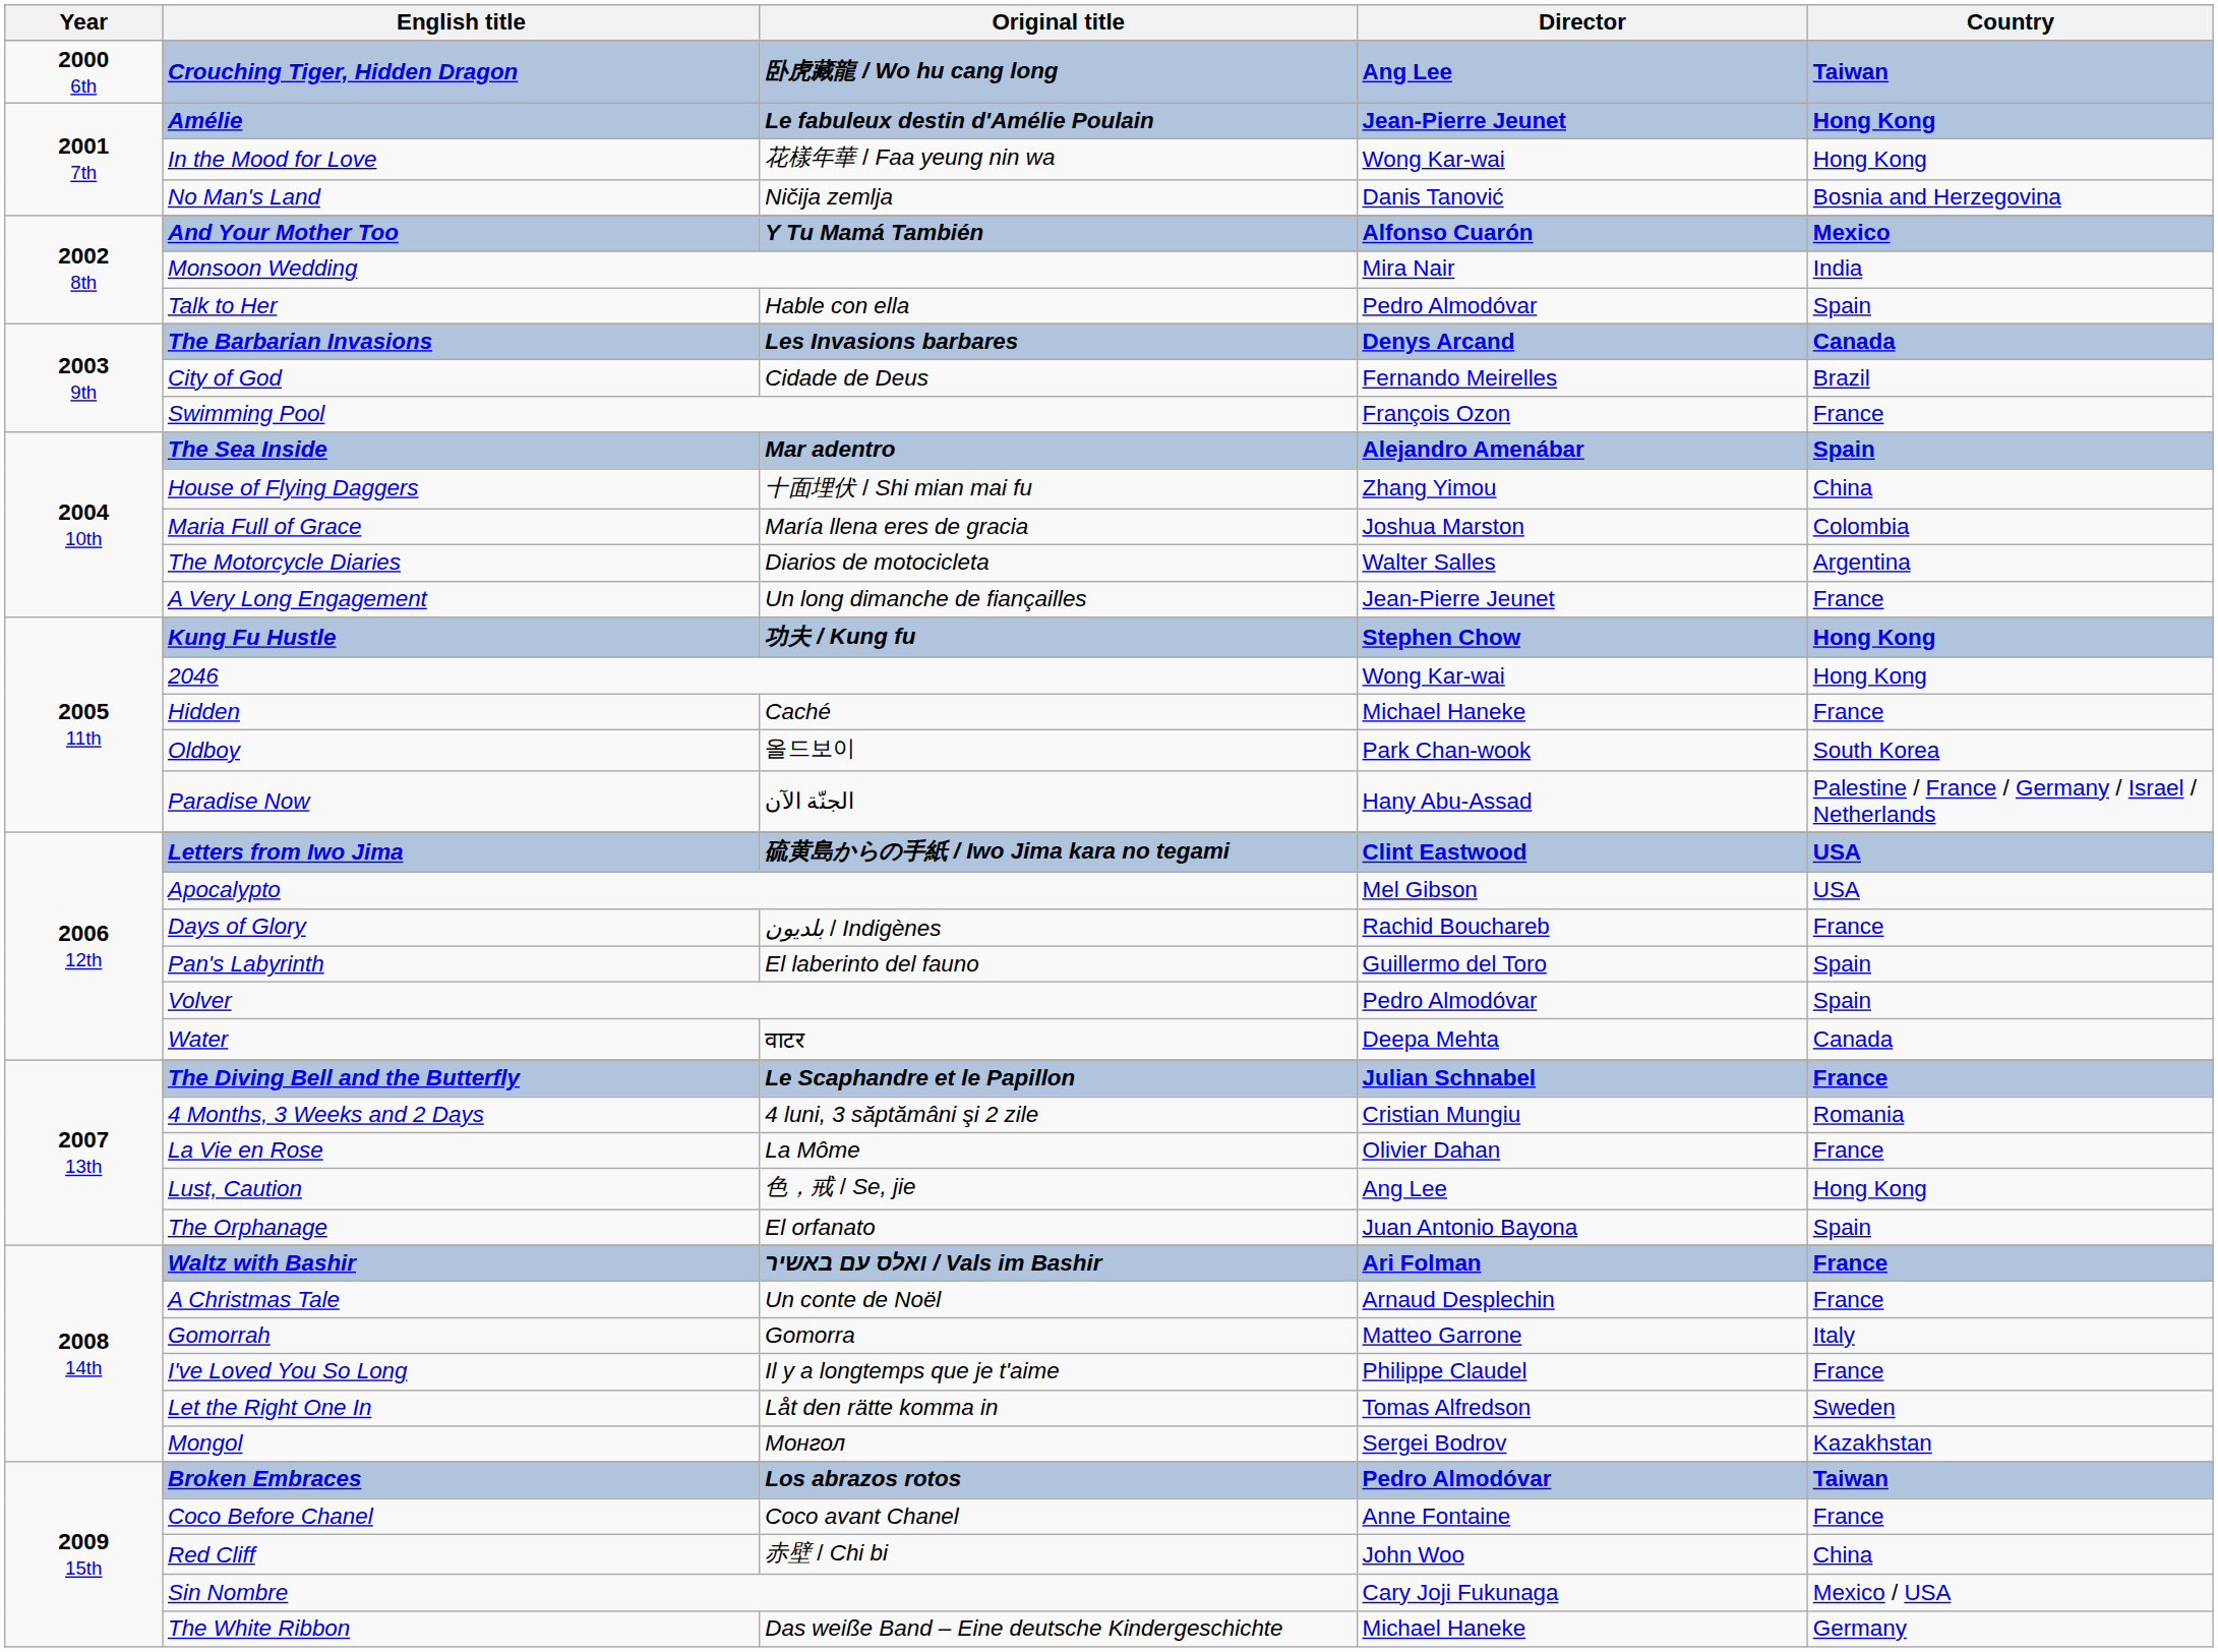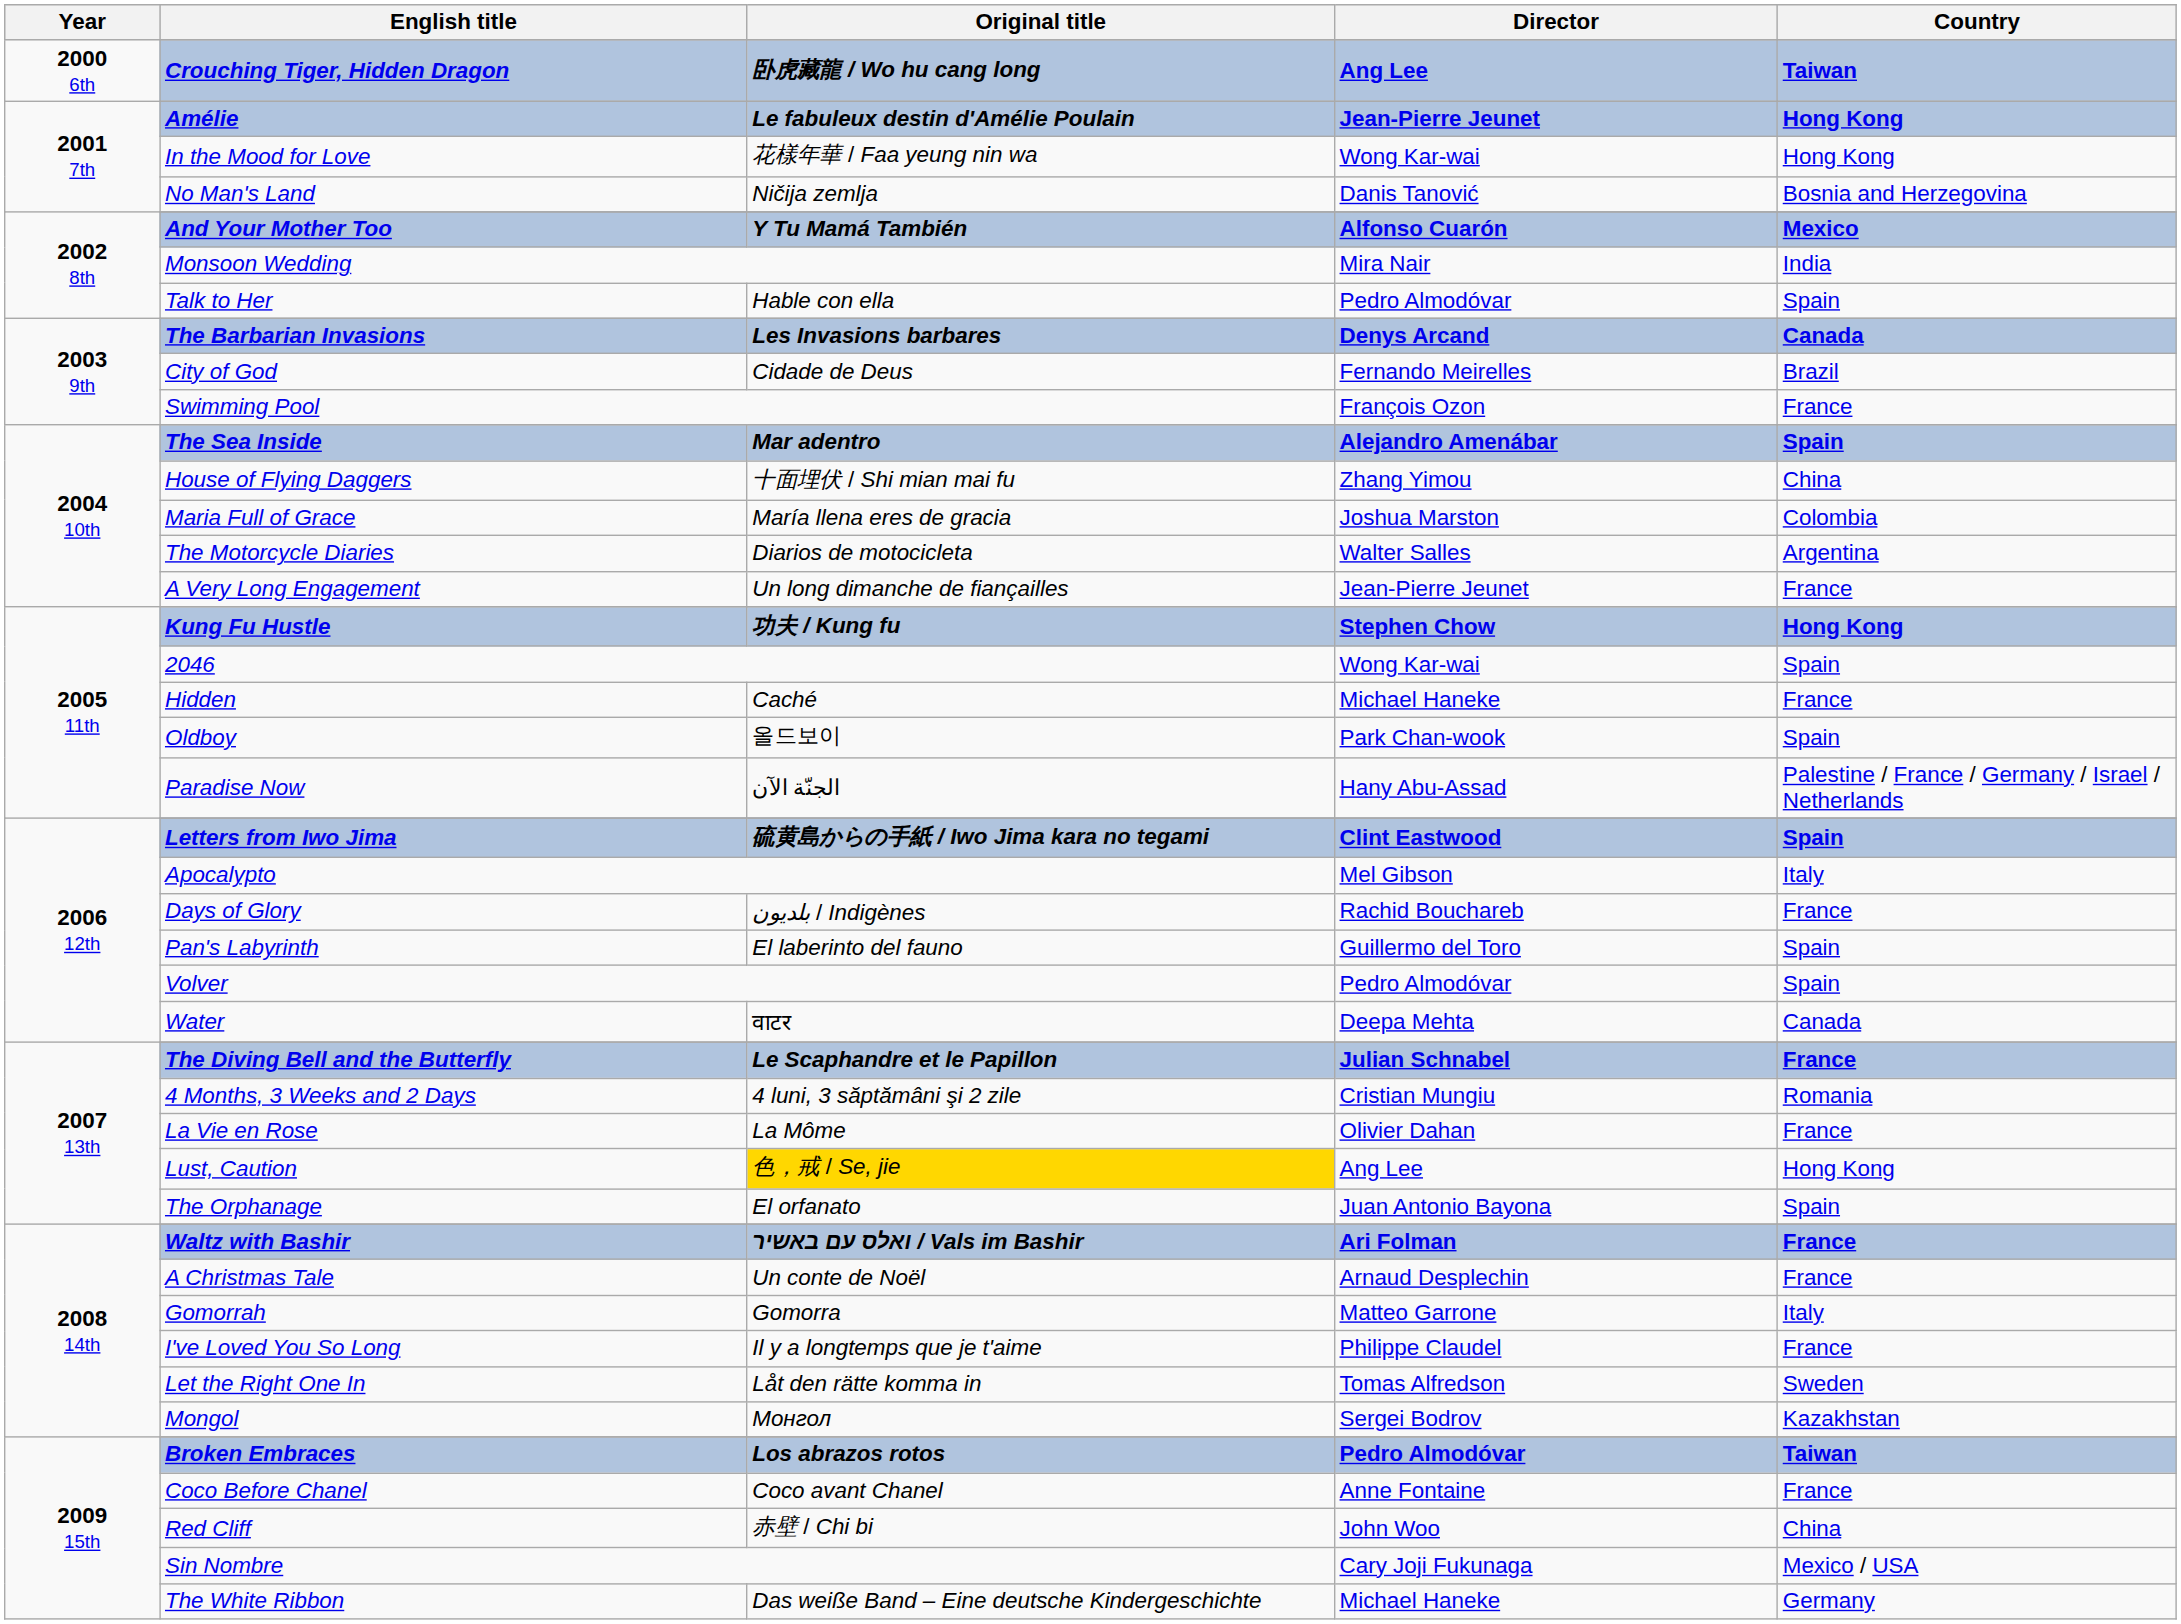 <table class="wikitable" style="width:98%;">
 <tr style="background:#bebebe;">
 <th style="width:7%;">Year</th>
 <th style="width:26.5%;">English title</th>
 <th style="width:26.5%;">Original title</th>
 <th style="width:20%;">Director</th>
 <th style="width:18%;">Country</th>
 </tr>
 <tr>
 <td rowspan=2 style="text-align:center"><strong>2000</strong><br><small><a href='#'>6th</a></small></td>
 </tr>
 <tr style="background:#B0C4DE;">
 <td><strong><em><a href='#'>Crouching Tiger, Hidden Dragon</a></em></strong></td>
 <td><strong><em>卧虎藏龍<em> / </em>Wo hu cang long</em></strong></td>
 <td><strong><a href='#'>Ang Lee</a></strong></td>
 <td><strong><a href='#'>Taiwan</a></strong></td>
 </tr>
 <tr>
 <td rowspan=4 style="text-align:center"><strong>2001</strong><br><small><a href='#'>7th</a></small></td>
 </tr>
 <tr style="background:#B0C4DE;">
 <td><strong><em><a href='#'>Amélie</a></em></strong></td>
 <td><strong><em>Le fabuleux destin d'Amélie Poulain</em></strong></td>
 <td><strong><a href='#'>Jean-Pierre Jeunet</a></strong></td>
 <td><strong><a href='#'>Hong Kong</a></strong></td>
 </tr>
 <tr>
 <td><em><a href='#'>In the Mood for Love</a></em></td>
 <td><em>花樣年華</em> / <em>Faa yeung nin wa</em></td>
 <td><a href='#'>Wong Kar-wai</a></td>
 <td><a href='#'>Hong Kong</a></td>
 </tr>
 <tr>
 <td><em><a href='#'>No Man's Land</a></em></td>
 <td><em>Ničija zemlja</em></td>
 <td><a href='#'>Danis Tanović</a></td>
 <td><a href='#'>Bosnia and Herzegovina</a></td>
 </tr>
 <tr>
 <td rowspan=4 style="text-align:center"><strong>2002</strong><br><small><a href='#'>8th</a></small></td>
 </tr>
 <tr style="background:#B0C4DE;">
 <td><strong><em><a href='#'>And Your Mother Too</a></em></strong></td>
 <td><strong><em>Y Tu Mamá También</em></strong></td>
 <td><strong><a href='#'>Alfonso Cuarón</a></strong></td>
 <td><strong><a href='#'>Mexico</a></strong></td>
 </tr>
 <tr>
 <td colspan=2><em><a href='#'>Monsoon Wedding</a></em></td>
 <td><a href='#'>Mira Nair</a></td>
 <td><a href='#'>India</a></td>
 </tr>
 <tr>
 <td><em><a href='#'>Talk to Her</a></em></td>
 <td><em>Hable con ella</em></td>
 <td><a href='#'>Pedro Almodóvar</a></td>
 <td><a href='#'>Spain</a></td>
 </tr>
 <tr>
 <td rowspan=4 style="text-align:center"><strong>2003</strong><br><small><a href='#'>9th</a></small></td>
 </tr>
 <tr style="background:#B0C4DE;">
 <td><strong><em><a href='#'>The Barbarian Invasions</a></em></strong></td>
 <td><strong><em>Les Invasions barbares</em></strong></td>
 <td><strong><a href='#'>Denys Arcand</a></strong></td>
 <td><strong><a href='#'>Canada</a></strong></td>
 </tr>
 <tr>
 <td><em><a href='#'>City of God</a></em></td>
 <td><em>Cidade de Deus</em></td>
 <td><a href='#'>Fernando Meirelles</a></td>
 <td><a href='#'>Brazil</a></td>
 </tr>
 <tr>
 <td colspan=2><em><a href='#'>Swimming Pool</a></em></td>
 <td><a href='#'>François Ozon</a></td>
 <td><a href='#'>France</a></td>
 </tr>
 <tr>
 <td rowspan=6 style="text-align:center"><strong>2004</strong><br><small><a href='#'>10th</a></small></td>
 </tr>
 <tr style="background:#B0C4DE;">
 <td><strong><em><a href='#'>The Sea Inside</a></em></strong></td>
 <td><strong><em>Mar adentro</em></strong></td>
 <td><strong><a href='#'>Alejandro Amenábar</a></strong></td>
 <td><strong><a href='#'>Spain</a></strong></td>
 </tr>
 <tr>
 <td><em><a href='#'>House of Flying Daggers</a></em></td>
 <td><em>十面埋伏</em> / <em>Shi mian mai fu</em></td>
 <td><a href='#'>Zhang Yimou</a></td>
 <td><a href='#'>China</a></td>
 </tr>
 <tr>
 <td><em><a href='#'>Maria Full of Grace</a></em></td>
 <td><em>María llena eres de gracia</em></td>
 <td><a href='#'>Joshua Marston</a></td>
 <td><a href='#'>Colombia</a></td>
 </tr>
 <tr>
 <td><em><a href='#'>The Motorcycle Diaries</a></em></td>
 <td><em>Diarios de motocicleta</em></td>
 <td><a href='#'>Walter Salles</a></td>
 <td><a href='#'>Argentina</a></td>
 </tr>
 <tr>
 <td><em><a href='#'>A Very Long Engagement</a></em></td>
 <td><em>Un long dimanche de fiançailles</em></td>
 <td><a href='#'>Jean-Pierre Jeunet</a></td>
 <td><a href='#'>France</a></td>
 </tr>
 <tr>
 <td rowspan=6 style="text-align:center"><strong>2005</strong><br><small><a href='#'>11th</a></small></td>
 </tr>
 <tr style="background:#B0C4DE;">
 <td><strong><em><a href='#'>Kung Fu Hustle</a></em></strong></td>
 <td><strong><em>功夫<em> / </em>Kung fu</em></strong></td>
 <td><strong><a href='#'>Stephen Chow</a></strong></td>
 <td><strong><a href='#'>Hong Kong</a></strong></td>
 </tr>
 <tr>
 <td colspan=2><em><a href='#'>2046</a></em></td>
 <td><a href='#'>Wong Kar-wai</a></td>
-<td><a href='#'>Hong Kong</a></td>
+<td><a href='#'>Spain</a></td>
 </tr>
 <tr>
 <td><em><a href='#'>Hidden</a></em></td>
 <td><em>Caché</em></td>
 <td><a href='#'>Michael Haneke</a></td>
 <td><a href='#'>France</a></td>
 </tr>
 <tr>
 <td><em><a href='#'>Oldboy</a></em></td>
 <td>올드보이</td>
 <td><a href='#'>Park Chan-wook</a></td>
-<td><a href='#'>South Korea</a></td>
+<td><a href='#'>Spain</a></td>
 </tr>
 <tr>
 <td><em><a href='#'>Paradise Now</a></em></td>
 <td>الجنّة الآن</td>
 <td><a href='#'>Hany Abu-Assad</a></td>
 <td><a href='#'>Palestine</a> / <a href='#'>France</a> / <a href='#'>Germany</a> / <a href='#'>Israel</a> / <a href='#'>Netherlands</a></td>
 </tr>
 <tr>
 <td rowspan=7 style="text-align:center"><strong>2006</strong><br><small><a href='#'>12th</a></small></td>
 </tr>
 <tr style="background:#B0C4DE;">
 <td><strong><em><a href='#'>Letters from Iwo Jima</a></em></strong></td>
 <td><strong><em>硫黄島からの手紙<em> / </em>Iwo Jima kara no tegami</em></strong></td>
 <td><strong><a href='#'>Clint Eastwood</a></strong></td>
-<td><strong><a href='#'>USA</a></strong></td>
+<td><strong><a href='#'>Spain</a></strong></td>
 </tr>
 <tr>
 <td colspan=2><em><a href='#'>Apocalypto</a></em></td>
 <td><a href='#'>Mel Gibson</a></td>
-<td><a href='#'>USA</a></td>
+<td><a href='#'>Italy</a></td>
 </tr>
 <tr>
 <td><em><a href='#'>Days of Glory</a></em></td>
 <td><em>بلديون</em> / <em>Indigènes</em></td>
 <td><a href='#'>Rachid Bouchareb</a></td>
 <td><a href='#'>France</a></td>
 </tr>
 <tr>
 <td><em><a href='#'>Pan's Labyrinth</a></em></td>
 <td><em>El laberinto del fauno</em></td>
 <td><a href='#'>Guillermo del Toro</a></td>
 <td><a href='#'>Spain</a></td>
 </tr>
 <tr>
 <td colspan=2><em><a href='#'>Volver</a></em></td>
 <td><a href='#'>Pedro Almodóvar</a></td>
 <td><a href='#'>Spain</a></td>
 </tr>
 <tr>
 <td><em><a href='#'>Water</a></em></td>
 <td>वाटर</td>
 <td><a href='#'>Deepa Mehta</a></td>
 <td><a href='#'>Canada</a></td>
 </tr>
 <tr>
 <td rowspan=6 style="text-align:center"><strong>2007</strong><br><small><a href='#'>13th</a></small></td>
 </tr>
 <tr style="background:#B0C4DE;">
 <td><strong><em><a href='#'>The Diving Bell and the Butterfly</a></em></strong></td>
 <td><strong><em>Le Scaphandre et le Papillon</em></strong></td>
 <td><strong><a href='#'>Julian Schnabel</a></strong></td>
 <td><strong><a href='#'>France</a></strong></td>
 </tr>
 <tr>
 <td><em><a href='#'>4 Months, 3 Weeks and 2 Days</a></em></td>
 <td><em>4 luni, 3 săptămâni şi 2 zile</em></td>
 <td><a href='#'>Cristian Mungiu</a></td>
 <td><a href='#'>Romania</a></td>
 </tr>
 <tr>
 <td><em><a href='#'>La Vie en Rose</a></em></td>
 <td><em>La Môme</em></td>
 <td><a href='#'>Olivier Dahan</a></td>
 <td><a href='#'>France</a></td>
 </tr>
 <tr>
 <td><em><a href='#'>Lust, Caution</a></em></td>
-<td><em>色，戒</em> / <em>Se, jie</em></td>
+<td style="background: gold;"><em>色，戒</em> / <em>Se, jie</em></td>
 <td><a href='#'>Ang Lee</a></td>
 <td><a href='#'>Hong Kong</a></td>
 </tr>
 <tr>
 <td><em><a href='#'>The Orphanage</a></em></td>
 <td><em>El orfanato</em></td>
 <td><a href='#'>Juan Antonio Bayona</a></td>
 <td><a href='#'>Spain</a></td>
 </tr>
 <tr>
 <td rowspan=7 style="text-align:center"><strong>2008</strong><br><small><a href='#'>14th</a></small></td>
 </tr>
 <tr style="background:#B0C4DE;">
 <td><strong><em><a href='#'>Waltz with Bashir</a></em></strong></td>
 <td><strong><em>ואלס עם באשיר<em> / </em>Vals im Bashir</em></strong></td>
 <td><strong><a href='#'>Ari Folman</a></strong></td>
 <td><strong><a href='#'>France</a></strong></td>
 </tr>
 <tr>
 <td><em><a href='#'>A Christmas Tale</a></em></td>
 <td><em>Un conte de Noël</em></td>
 <td><a href='#'>Arnaud Desplechin</a></td>
 <td><a href='#'>France</a></td>
 </tr>
 <tr>
 <td><em><a href='#'>Gomorrah</a></em></td>
 <td><em>Gomorra</em></td>
 <td><a href='#'>Matteo Garrone</a></td>
 <td><a href='#'>Italy</a></td>
 </tr>
 <tr>
 <td><em><a href='#'>I've Loved You So Long</a></em></td>
 <td><em>Il y a longtemps que je t'aime</em></td>
 <td><a href='#'>Philippe Claudel</a></td>
 <td><a href='#'>France</a></td>
 </tr>
 <tr>
 <td><em><a href='#'>Let the Right One In</a></em></td>
 <td><em>Låt den rätte komma in</em></td>
 <td><a href='#'>Tomas Alfredson</a></td>
 <td><a href='#'>Sweden</a></td>
 </tr>
 <tr>
 <td><em><a href='#'>Mongol</a></em></td>
 <td><em>Монгол</em></td>
 <td><a href='#'>Sergei Bodrov</a></td>
 <td><a href='#'>Kazakhstan</a></td>
 </tr>
 <tr>
 <td rowspan=6 style="text-align:center"><strong>2009</strong><br><small><a href='#'>15th</a></small></td>
 </tr>
 <tr style="background:#B0C4DE;">
 <td><strong><em><a href='#'>Broken Embraces</a></em></strong></td>
 <td><strong><em>Los abrazos rotos</em></strong></td>
 <td><strong><a href='#'>Pedro Almodóvar</a></strong></td>
 <td><strong><a href='#'>Taiwan</a></strong></td>
 </tr>
 <tr>
 <td><em><a href='#'>Coco Before Chanel</a></em></td>
 <td><em>Coco avant Chanel</em></td>
 <td><a href='#'>Anne Fontaine</a></td>
 <td><a href='#'>France</a></td>
 </tr>
 <tr>
 <td><em><a href='#'>Red Cliff</a></em></td>
 <td><em>赤壁</em> / <em>Chi bi</em></td>
 <td><a href='#'>John Woo</a></td>
 <td><a href='#'>China</a></td>
 </tr>
 <tr>
 <td colspan=2><em><a href='#'>Sin Nombre</a></em></td>
 <td><a href='#'>Cary Joji Fukunaga</a></td>
 <td><a href='#'>Mexico</a> / <a href='#'>USA</a></td>
 </tr>
 <tr>
 <td><em><a href='#'>The White Ribbon</a></em></td>
 <td><em>Das weiße Band – Eine deutsche Kindergeschichte</em></td>
 <td><a href='#'>Michael Haneke</a></td>
 <td><a href='#'>Germany</a></td>
 </tr>
 </table>
